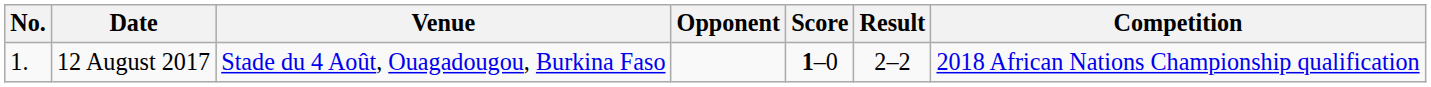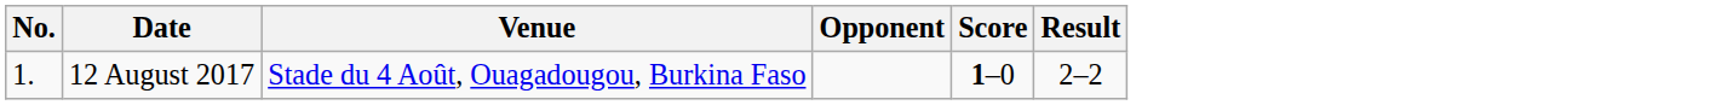 <table class="wikitable" style="font-size:100%;">
 <tr>
 <th>No.</th>
 <th>Date</th>
 <th>Venue</th>
 <th>Opponent</th>
 <th>Score</th>
 <th>Result</th>
-<th>Competition</th>
 </tr>
 <tr>
 <td>1.</td>
 <td>12 August 2017</td>
 <td><a href='#'>Stade du 4 Août</a>, <a href='#'>Ouagadougou</a>, <a href='#'>Burkina Faso</a></td>
 <td></td>
 <td align=center><strong>1</strong>–0</td>
 <td align=center>2–2</td>
-<td><a href='#'>2018 African Nations Championship qualification</a></td>
 </tr>
 </table>
